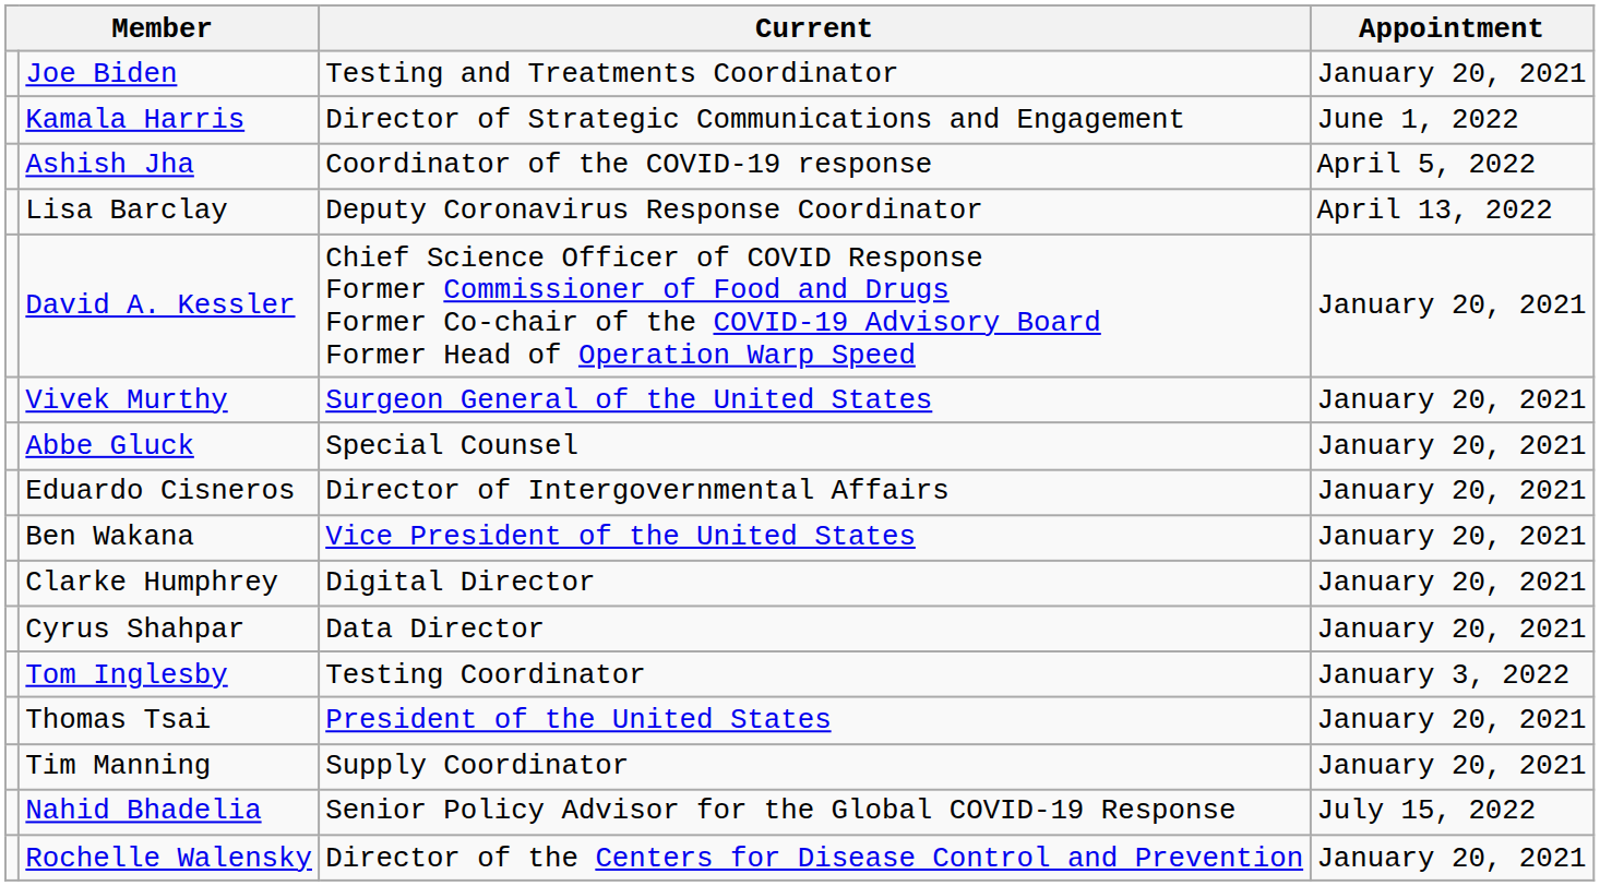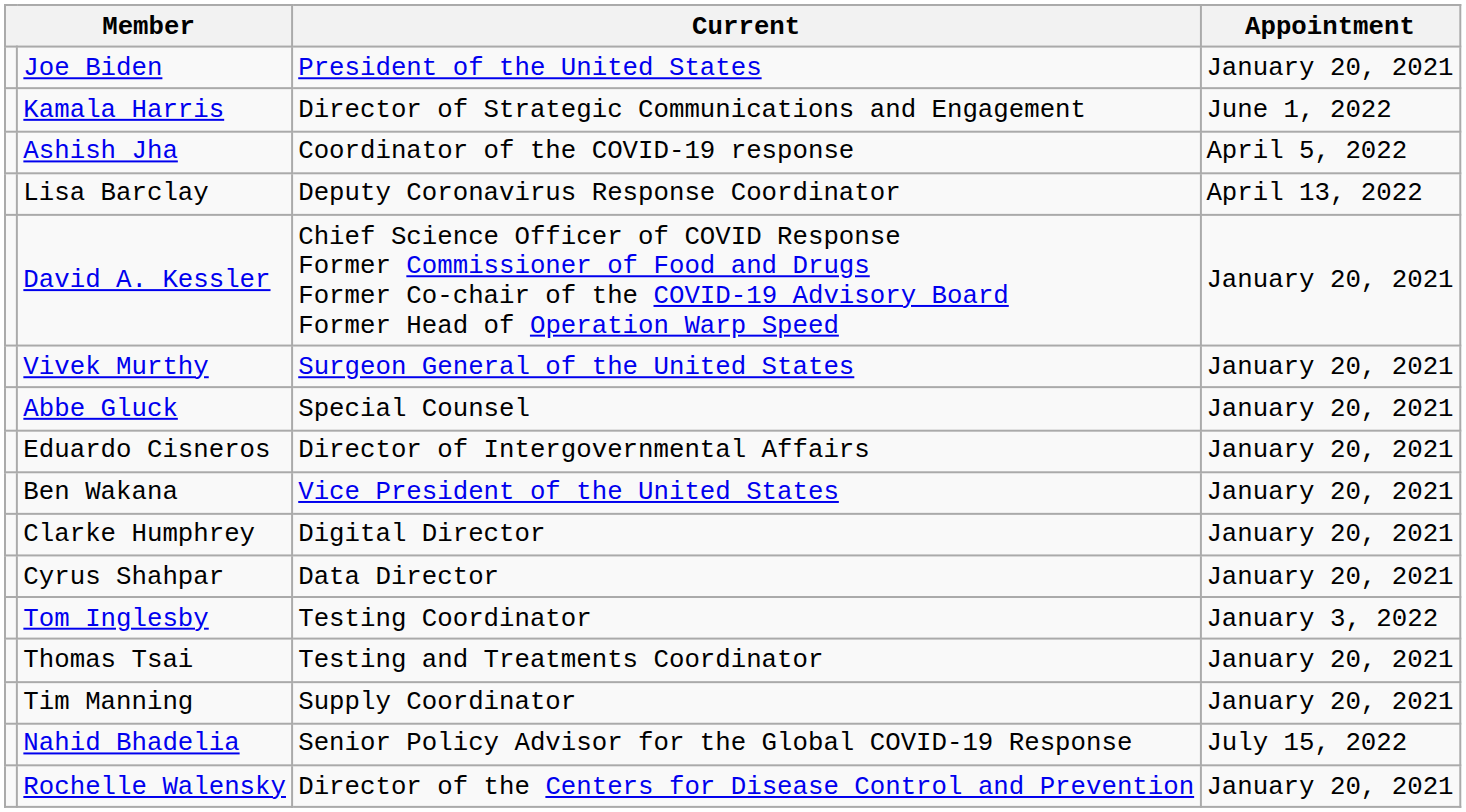 <table class="wikitable">
 <tr>
 <th colspan="2">Member</th>
 <th>Current</th>
 <th>Appointment</th>
 </tr>
 <tr>
 <td></td>
 <td><a href='#'>Joe Biden</a></td>
-<td>Testing and Treatments Coordinator</td>
+<td><a href='#'>President of the United States</a></td>
 <td>January 20, 2021</td>
 </tr>
 <tr>
 <td></td>
 <td><a href='#'>Kamala Harris</a></td>
 <td>Director of Strategic Communications and Engagement</td>
 <td>June 1, 2022</td>
 </tr>
 <tr>
 <td></td>
 <td><a href='#'>Ashish Jha</a></td>
 <td>Coordinator of the COVID-19 response</td>
 <td>April 5, 2022</td>
 </tr>
 <tr>
 <td></td>
 <td>Lisa Barclay</td>
 <td>Deputy Coronavirus Response Coordinator</td>
 <td>April 13, 2022</td>
 </tr>
 <tr>
 <td></td>
 <td><a href='#'>David A. Kessler</a></td>
 <td>Chief Science Officer of COVID Response<br>Former <a href='#'>Commissioner of Food and Drugs</a><br>Former Co-chair of the <a href='#'>COVID-19 Advisory Board</a><br>Former Head of <a href='#'>Operation Warp Speed</a></td>
 <td>January 20, 2021</td>
 </tr>
 <tr>
 <td></td>
 <td><a href='#'>Vivek Murthy</a></td>
 <td><a href='#'>Surgeon General of the United States</a></td>
 <td>January 20, 2021</td>
 </tr>
 <tr>
 <td></td>
 <td><a href='#'>Abbe Gluck</a></td>
 <td>Special Counsel</td>
 <td>January 20, 2021</td>
 </tr>
 <tr>
 <td></td>
 <td>Eduardo Cisneros</td>
 <td>Director of Intergovernmental Affairs</td>
 <td>January 20, 2021</td>
 </tr>
 <tr>
 <td></td>
 <td>Ben Wakana</td>
 <td><a href='#'>Vice President of the United States</a></td>
 <td>January 20, 2021</td>
 </tr>
 <tr>
 <td></td>
 <td>Clarke Humphrey</td>
 <td>Digital Director</td>
 <td>January 20, 2021</td>
 </tr>
 <tr>
 <td></td>
 <td>Cyrus Shahpar</td>
 <td>Data Director</td>
 <td>January 20, 2021</td>
 </tr>
 <tr>
 <td></td>
 <td><a href='#'>Tom Inglesby</a></td>
 <td>Testing Coordinator</td>
 <td>January 3, 2022</td>
 </tr>
 <tr>
 <td></td>
 <td>Thomas Tsai</td>
-<td><a href='#'>President of the United States</a></td>
+<td>Testing and Treatments Coordinator</td>
 <td>January 20, 2021</td>
 </tr>
 <tr>
 <td></td>
 <td>Tim Manning</td>
 <td>Supply Coordinator</td>
 <td>January 20, 2021</td>
 </tr>
 <tr>
 <td></td>
 <td><a href='#'>Nahid Bhadelia</a></td>
 <td>Senior Policy Advisor for the Global COVID-19 Response</td>
 <td>July 15, 2022</td>
 </tr>
 <tr>
 <td></td>
 <td><a href='#'>Rochelle Walensky</a></td>
 <td>Director of the <a href='#'>Centers for Disease Control and Prevention</a></td>
 <td>January 20, 2021</td>
 </tr>
 </table>
